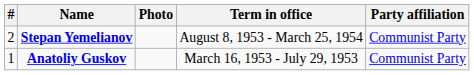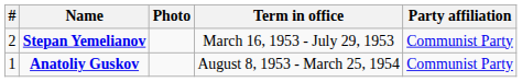 <table class=wikitable style="text-align:center;">
 <tr>
 <th>#</th>
 <th>Name</th>
 <th>Photo</th>
 <th>Term in office</th>
 <th>Party affiliation</th>
 </tr>
 <tr>
 <td>2</td>
 <td><strong><a href='#'>Stepan Yemelianov</a></strong></td>
 <td></td>
-<td>August 8, 1953 - March 25, 1954</td>
+<td>March 16, 1953 - July 29, 1953</td>
 <td><a href='#'>Communist Party</a></td>
 </tr>
 <tr>
 <td>1</td>
 <td><strong><a href='#'>Anatoliy Guskov</a></strong></td>
 <td></td>
-<td>March 16, 1953 - July 29, 1953</td>
+<td>August 8, 1953 - March 25, 1954</td>
 <td><a href='#'>Communist Party</a></td>
 </tr>
 </table>
